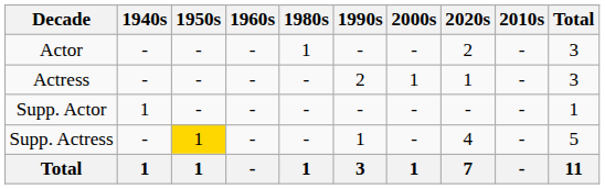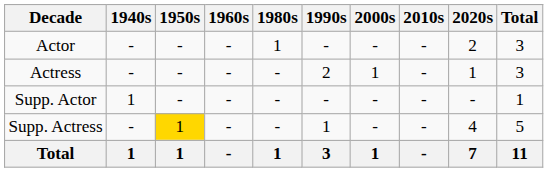 <table class="wikitable" style="text-align: center">
 <tr>
 <th>Decade</th>
 <th>1940s</th>
 <th>1950s</th>
 <th>1960s</th>
 <th>1980s</th>
 <th>1990s</th>
 <th>2000s</th>
+<th>2010s</th>
 <th>2020s</th>
-<th>2010s</th>
 <th>Total</th>
 </tr>
 <tr>
 <td>Actor</td>
 <td>-</td>
 <td>-</td>
 <td>-</td>
 <td>1</td>
 <td>-</td>
 <td>-</td>
+<td>-</td>
 <td>2</td>
-<td>-</td>
 <td>3</td>
 </tr>
 <tr>
 <td>Actress</td>
 <td>-</td>
 <td>-</td>
 <td>-</td>
 <td>-</td>
 <td>2</td>
 <td>1</td>
+<td>-</td>
 <td>1</td>
-<td>-</td>
 <td>3</td>
 </tr>
 <tr>
 <td>Supp. Actor</td>
 <td>1</td>
 <td>-</td>
 <td>-</td>
 <td>-</td>
 <td>-</td>
 <td>-</td>
 <td>-</td>
 <td>-</td>
 <td>1</td>
 </tr>
 <tr>
 <td>Supp. Actress</td>
 <td>-</td>
 <td style="background: gold;">1</td>
 <td>-</td>
 <td>-</td>
 <td>1</td>
 <td>-</td>
+<td>-</td>
 <td>4</td>
-<td>-</td>
 <td>5</td>
 </tr>
 <tr>
 <th>Total</th>
 <th>1</th>
 <th>1</th>
 <th>-</th>
 <th>1</th>
 <th>3</th>
 <th>1</th>
+<th>-</th>
 <th>7</th>
-<th>-</th>
 <th>11</th>
 </tr>
 </table>
